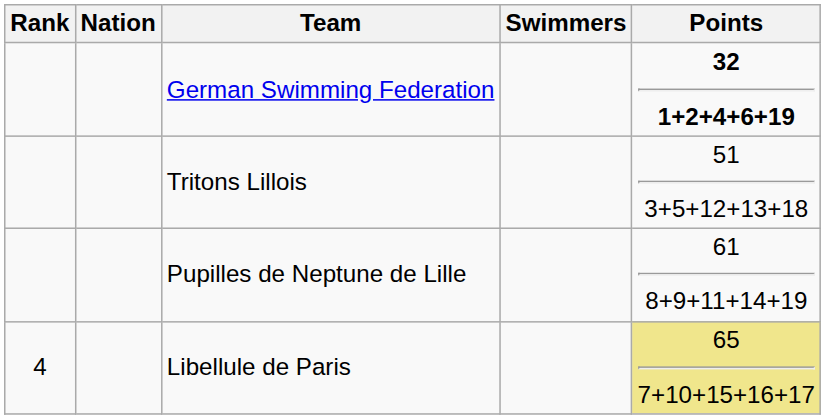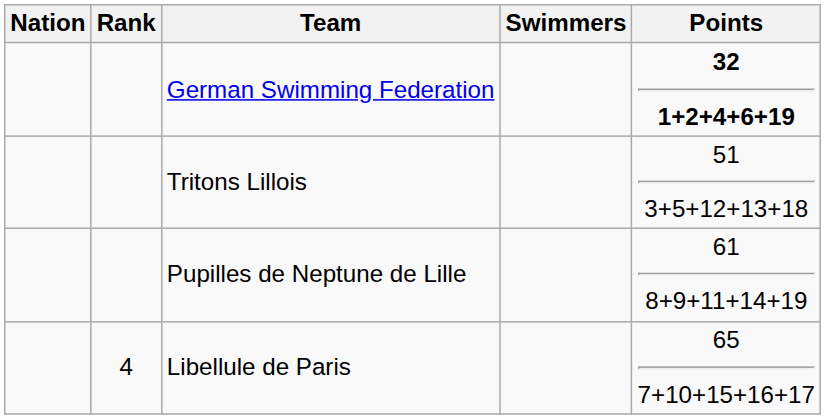 <table class="wikitable sortable" style="text-align:center">
 <tr>
+<th>Nation</th>
 <th>Rank</th>
-<th>Nation</th>
 <th>Team</th>
 <th>Swimmers</th>
 <th>Points</th>
 </tr>
 <tr>
+<td align=left></td>
 <td></td>
-<td align=left></td>
 <td align=left><a href='#'>German Swimming Federation</a></td>
 <td align=left></td>
 <td><strong>32 <hr> 1+2+4+6+19</strong></td>
 </tr>
 <tr>
+<td align=left></td>
 <td></td>
-<td align=left></td>
 <td align=left>Tritons Lillois</td>
 <td align=left></td>
 <td>51 <hr> 3+5+12+13+18</td>
 </tr>
 <tr>
+<td align=left></td>
 <td></td>
-<td align=left></td>
 <td align=left>Pupilles de Neptune de Lille</td>
 <td align=left></td>
 <td>61 <hr> 8+9+11+14+19</td>
 </tr>
 <tr>
+<td align=left></td>
 <td>4</td>
-<td align=left></td>
 <td align=left>Libellule de Paris</td>
 <td align=left></td>
-<td style="background: khaki;">65 <hr> 7+10+15+16+17</td>
+<td>65 <hr> 7+10+15+16+17</td>
 </tr>
 </table>
